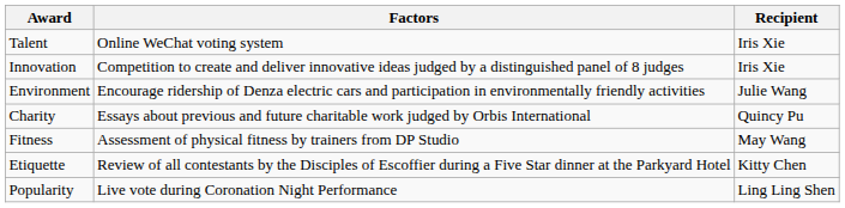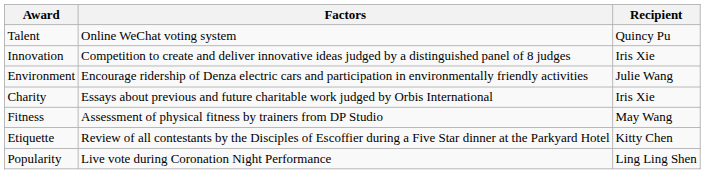 <table class="sortable wikitable">
 <tr>
 <th>Award</th>
 <th>Factors</th>
 <th>Recipient</th>
 </tr>
 <tr>
 <td>Talent</td>
 <td>Online WeChat voting system</td>
-<td>Iris Xie</td>
+<td>Quincy Pu</td>
 </tr>
 <tr>
 <td>Innovation</td>
 <td>Competition to create and deliver innovative ideas judged by a distinguished panel of 8 judges</td>
 <td>Iris Xie</td>
 </tr>
 <tr>
 <td>Environment</td>
 <td>Encourage ridership of Denza electric cars and participation in environmentally friendly activities</td>
 <td>Julie Wang</td>
 </tr>
 <tr>
 <td>Charity</td>
 <td>Essays about previous and future charitable work judged by Orbis International</td>
-<td>Quincy Pu</td>
+<td>Iris Xie</td>
 </tr>
 <tr>
 <td>Fitness</td>
 <td>Assessment of physical fitness by trainers from DP Studio</td>
 <td>May Wang</td>
 </tr>
 <tr>
 <td>Etiquette</td>
 <td>Review of all contestants by the Disciples of Escoffier during a Five Star dinner at the Parkyard Hotel</td>
 <td>Kitty Chen</td>
 </tr>
 <tr>
 <td>Popularity</td>
 <td>Live vote during Coronation Night Performance</td>
 <td>Ling Ling Shen</td>
 </tr>
 </table>
